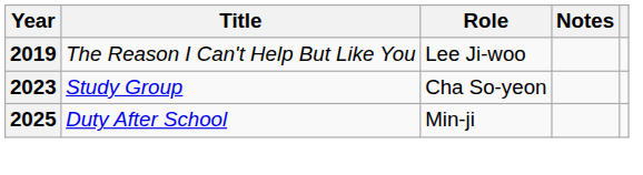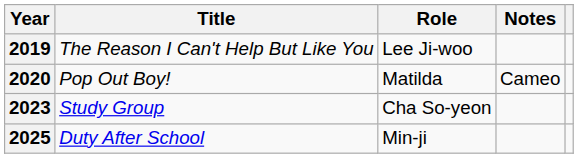 <table class="wikitable plainrowheaders">
 <tr>
 <th scope="col">Year</th>
 <th scope="col">Title</th>
 <th scope="col">Role</th>
 <th scope="col">Notes</th>
 <th scope="col" class="unsortable"></th>
 </tr>
 <tr>
 <th scope="row">2019</th>
 <td><em>The Reason I Can't Help But Like You</em></td>
 <td>Lee Ji-woo</td>
 <td></td>
+<td style="text-align:center"></td>
+</tr>
+<tr>
+<th scope="row">2020</th>
+<td><em>Pop Out Boy!</em></td>
+<td>Matilda</td>
+<td>Cameo</td>
 <td style="text-align:center"></td>
 </tr>
 <tr>
 <th scope="row">2023</th>
 <td><em><a href='#'>Study Group</a></em></td>
 <td>Cha So-yeon</td>
 <td></td>
 <td style="text-align:center"></td>
 </tr>
 <tr>
 <th scope="row">2025</th>
 <td><em><a href='#'>Duty After School</a></em></td>
 <td>Min-ji</td>
 <td></td>
 <td style="text-align:center"></td>
 </tr>
 </table>
